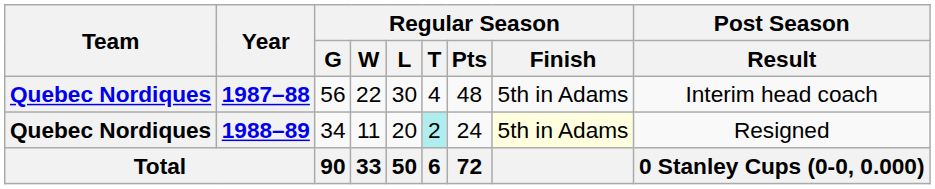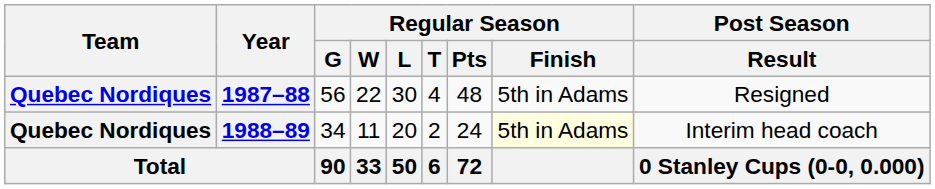 <table class="wikitable" style="font-size: 95%; text-align:center;">
 <tr>
 <th rowspan="2">Team</th>
 <th rowspan="2">Year</th>
 <th colspan="6">Regular Season</th>
 <th colspan="2">Post Season</th>
 </tr>
 <tr>
 <th>G</th>
 <th>W</th>
 <th>L</th>
 <th>T</th>
 <th>Pts</th>
 <th>Finish</th>
 <th>Result</th>
 </tr>
 <tr>
 <th><a href='#'>Quebec Nordiques</a></th>
 <th><a href='#'>1987–88</a></th>
 <td>56</td>
 <td>22</td>
 <td>30</td>
 <td>4</td>
 <td>48</td>
 <td>5th in Adams</td>
-<td>Interim head coach</td>
+<td>Resigned</td>
 </tr>
 <tr>
 <th>Quebec Nordiques</th>
 <th><a href='#'>1988–89</a></th>
 <td>34</td>
 <td>11</td>
 <td>20</td>
-<td style="background: paleturquoise;">2</td>
+<td>2</td>
 <td>24</td>
 <td style="background: lightyellow;">5th in Adams</td>
-<td>Resigned</td>
+<td>Interim head coach</td>
 </tr>
 <tr>
 <th colspan="2">Total</th>
 <th>90</th>
 <th>33</th>
 <th>50</th>
 <th>6</th>
 <th>72</th>
 <th></th>
 <th>0 Stanley Cups (0-0, 0.000)</th>
 </tr>
 </table>
